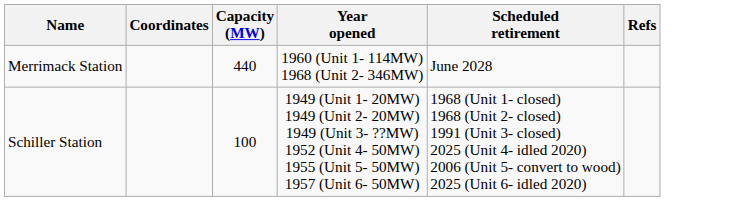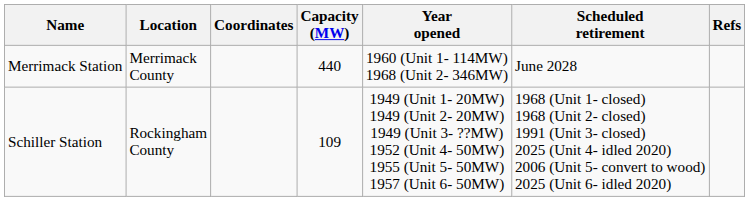 <table class="wikitable sortable">
 <tr>
 <th>Name</th>
+<th>Location</th>
 <th>Coordinates</th>
 <th>Capacity<br>(<a href='#'>MW</a>)</th>
 <th>Year<br>opened</th>
 <th>Scheduled<br>retirement</th>
 <th>Refs</th>
 </tr>
 <tr>
 <td>Merrimack Station</td>
+<td>Merrimack<br>County</td>
 <td></td>
 <td align="center">440</td>
 <td align="center">1960 (Unit 1- 114MW)<br>1968 (Unit 2- 346MW)</td>
 <td>June 2028</td>
 <td></td>
 </tr>
 <tr>
 <td>Schiller Station</td>
+<td>Rockingham<br>County</td>
 <td></td>
-<td align="center">100</td>
+<td align="center">109</td>
 <td align="center">1949 (Unit 1- 20MW)<br>1949 (Unit 2- 20MW)<br>1949 (Unit 3- ??MW)<br>1952 (Unit 4- 50MW)<br>1955 (Unit 5- 50MW)<br>1957 (Unit 6- 50MW)</td>
 <td>1968 (Unit 1- closed)<br>1968 (Unit 2- closed)<br>1991 (Unit 3- closed)<br>2025 (Unit 4- idled 2020)<br>2006 (Unit 5- convert to wood)<br>2025 (Unit 6- idled 2020)</td>
 <td></td>
 </tr>
 </table>
